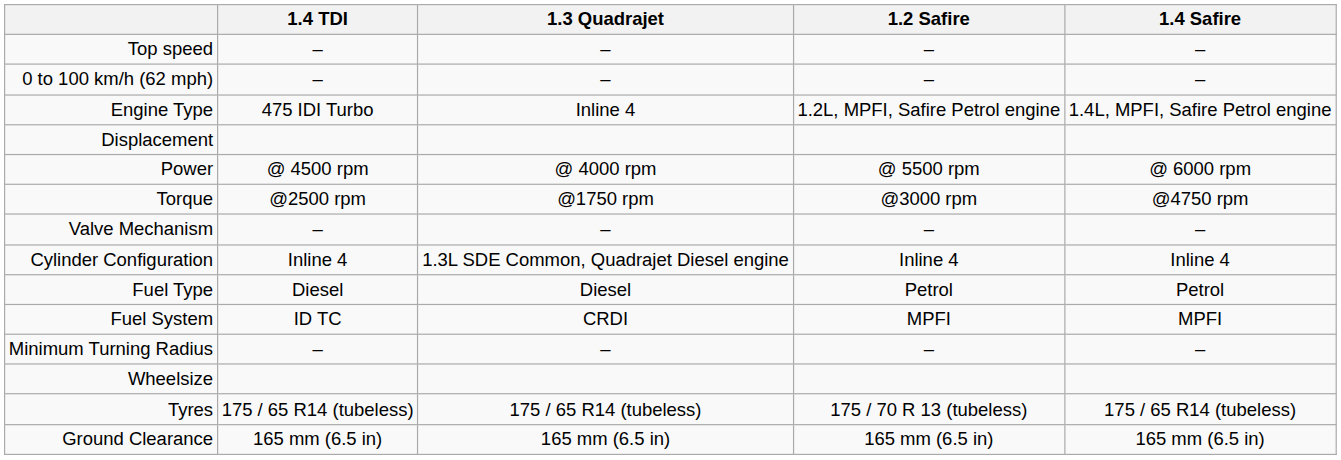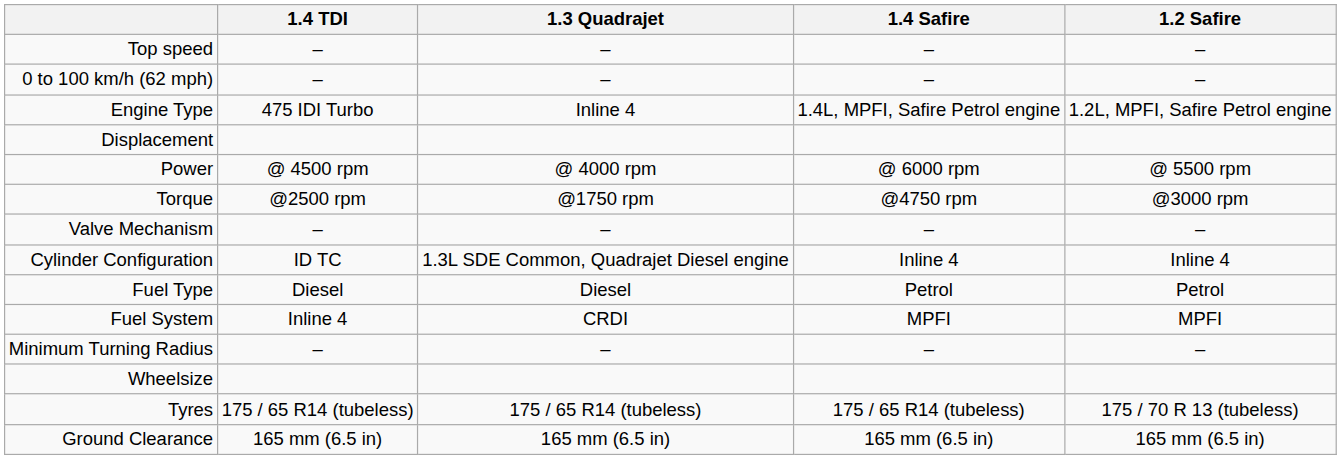 <table class="wikitable" style="font-size:97%; text-align:center;">
 <tr>
 <th></th>
 <th>1.4 TDI</th>
 <th>1.3 Quadrajet</th>
+<th>1.4 Safire</th>
 <th>1.2 Safire</th>
-<th>1.4 Safire</th>
 </tr>
 <tr>
 <td style="text-align:right;">Top speed</td>
 <td>–</td>
 <td>–</td>
 <td>–</td>
 <td>–</td>
 </tr>
 <tr>
 <td style="text-align:right;">0 to 100 km/h (62 mph)</td>
 <td>–</td>
 <td>–</td>
 <td>–</td>
 <td>–</td>
 </tr>
 <tr>
 <td style="text-align:right;">Engine Type</td>
 <td>475 IDI Turbo</td>
 <td>Inline 4</td>
+<td>1.4L, MPFI, Safire Petrol engine</td>
 <td>1.2L, MPFI, Safire Petrol engine</td>
-<td>1.4L, MPFI, Safire Petrol engine</td>
 </tr>
 <tr>
 <td style="text-align:right;">Displacement</td>
 <td></td>
 <td></td>
 <td></td>
 <td></td>
 </tr>
 <tr>
 <td style="text-align:right;">Power</td>
 <td> @ 4500 rpm</td>
 <td> @ 4000 rpm</td>
+<td> @ 6000 rpm</td>
 <td> @ 5500 rpm</td>
-<td> @ 6000 rpm</td>
 </tr>
 <tr>
 <td style="text-align:right;">Torque</td>
 <td> @2500 rpm</td>
 <td> @1750 rpm</td>
+<td> @4750 rpm</td>
 <td> @3000 rpm</td>
-<td> @4750 rpm</td>
 </tr>
 <tr>
 <td style="text-align:right;">Valve Mechanism</td>
 <td>–</td>
 <td>–</td>
 <td>–</td>
 <td>–</td>
 </tr>
 <tr>
 <td style="text-align:right;">Cylinder Configuration</td>
-<td>Inline 4</td>
+<td>ID TC</td>
 <td>1.3L SDE Common, Quadrajet Diesel engine</td>
 <td>Inline 4</td>
 <td>Inline 4</td>
 </tr>
 <tr>
 <td style="text-align:right;">Fuel Type</td>
 <td>Diesel</td>
 <td>Diesel</td>
 <td>Petrol</td>
 <td>Petrol</td>
 </tr>
 <tr>
 <td style="text-align:right;">Fuel System</td>
-<td>ID TC</td>
+<td>Inline 4</td>
 <td>CRDI</td>
 <td>MPFI</td>
 <td>MPFI</td>
 </tr>
 <tr>
 <td style="text-align:right;">Minimum Turning Radius</td>
 <td>–</td>
 <td>–</td>
 <td>–</td>
 <td>–</td>
 </tr>
 <tr>
 <td style="text-align:right;">Wheelsize</td>
 <td></td>
 <td></td>
 <td></td>
 <td></td>
 </tr>
 <tr>
 <td style="text-align:right;">Tyres</td>
 <td>175 / 65 R14 (tubeless)</td>
 <td>175 / 65 R14 (tubeless)</td>
+<td>175 / 65 R14 (tubeless)</td>
 <td>175 / 70 R 13 (tubeless)</td>
-<td>175 / 65 R14 (tubeless)</td>
 </tr>
 <tr>
 <td style="text-align:right;">Ground Clearance</td>
 <td>165 mm (6.5 in)</td>
 <td>165 mm (6.5 in)</td>
 <td>165 mm (6.5 in)</td>
 <td>165 mm (6.5 in)</td>
 </tr>
 </table>
